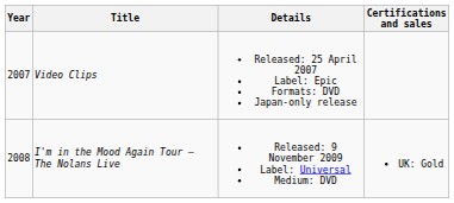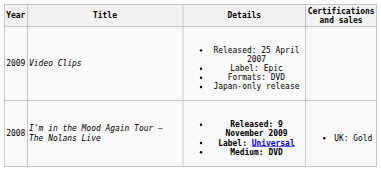 <table class="wikitable" style="text-align:center">
 <tr>
 <th>Year</th>
 <th>Title</th>
 <th>Details</th>
 <th>Certifications<br>and sales</th>
 </tr>
 <tr>
-<td>2007</td>
+<td>2009</td>
 <td style="text-align:left"><em>Video Clips</em></td>
 <td><br><ul><li>Released: 25 April 2007</li><li>Label: Epic</li><li>Formats: DVD</li><li>Japan-only release</li></ul></td>
 <td></td>
 </tr>
 <tr>
 <td>2008</td>
 <td style="text-align:left"><em>I'm in the Mood Again Tour – The Nolans Live</em></td>
-<td><br><ul><li>Released: 9 November 2009</li><li>Label: <a href='#'>Universal</a></li><li>Medium: DVD</li></ul></td>
+<td><strong><br><ul><li>Released: 9 November 2009</li><li>Label: <a href='#'>Universal</a></li><li>Medium: DVD</li></ul></strong></td>
 <td><br><ul><li>UK: Gold</li></ul></td>
 </tr>
 </table>
